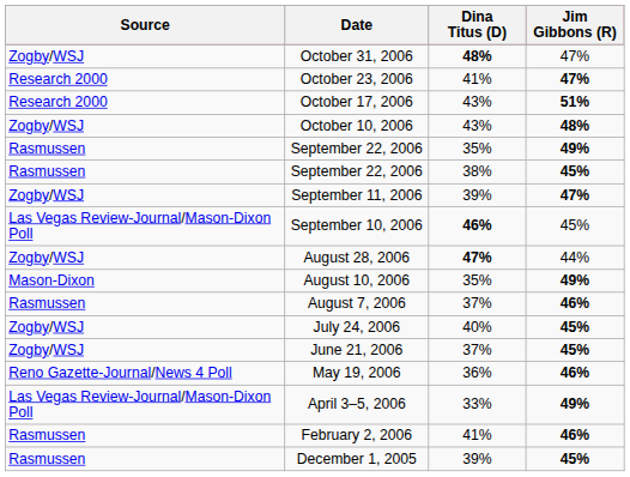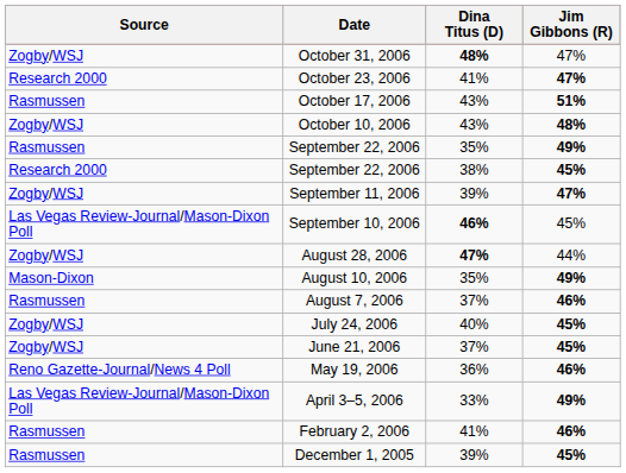 <table class="wikitable" style="text-align:center">
 <tr style="background:maroon;">
 <th style="width:300px;">Source</th>
 <th style="width:150px;">Date</th>
 <th style="width:100px;">Dina<br>Titus (D)</th>
 <th style="width:100px;">Jim<br>Gibbons (R)</th>
 </tr>
 <tr>
 <td align=left><a href='#'>Zogby</a>/<a href='#'>WSJ</a></td>
 <td>October 31, 2006</td>
 <td><strong>48%</strong></td>
 <td>47%</td>
 </tr>
 <tr>
 <td align=left><a href='#'>Research 2000</a></td>
 <td>October 23, 2006</td>
 <td>41%</td>
 <td><strong>47%</strong></td>
 </tr>
 <tr>
-<td align=left><a href='#'>Research 2000</a></td>
+<td align=left><a href='#'>Rasmussen</a></td>
 <td>October 17, 2006</td>
 <td>43%</td>
 <td><strong>51%</strong></td>
 </tr>
 <tr>
 <td align=left><a href='#'>Zogby</a>/<a href='#'>WSJ</a></td>
 <td>October 10, 2006</td>
 <td>43%</td>
 <td><strong>48%</strong></td>
 </tr>
 <tr>
 <td align=left><a href='#'>Rasmussen</a></td>
 <td>September 22, 2006</td>
 <td>35%</td>
 <td><strong>49%</strong></td>
 </tr>
 <tr>
-<td align=left><a href='#'>Rasmussen</a></td>
+<td align=left><a href='#'>Research 2000</a></td>
 <td>September 22, 2006</td>
 <td>38%</td>
 <td><strong>45%</strong></td>
 </tr>
 <tr>
 <td align=left><a href='#'>Zogby</a>/<a href='#'>WSJ</a></td>
 <td>September 11, 2006</td>
 <td>39%</td>
 <td><strong>47%</strong></td>
 </tr>
 <tr>
 <td align=left><a href='#'>Las Vegas Review-Journal</a>/<a href='#'>Mason-Dixon Poll</a></td>
 <td>September 10, 2006</td>
 <td><strong>46%</strong></td>
 <td>45%</td>
 </tr>
 <tr>
 <td align=left><a href='#'>Zogby</a>/<a href='#'>WSJ</a></td>
 <td>August 28, 2006</td>
 <td><strong>47%</strong></td>
 <td>44%</td>
 </tr>
 <tr>
 <td align=left><a href='#'>Mason-Dixon</a></td>
 <td>August 10, 2006</td>
 <td>35%</td>
 <td><strong>49%</strong></td>
 </tr>
 <tr>
 <td align=left><a href='#'>Rasmussen</a></td>
 <td>August 7, 2006</td>
 <td>37%</td>
 <td><strong>46%</strong></td>
 </tr>
 <tr>
 <td align=left><a href='#'>Zogby</a>/<a href='#'>WSJ</a></td>
 <td>July 24, 2006</td>
 <td>40%</td>
 <td><strong>45%</strong></td>
 </tr>
 <tr>
 <td align=left><a href='#'>Zogby</a>/<a href='#'>WSJ</a></td>
 <td>June 21, 2006</td>
 <td>37%</td>
 <td><strong>45%</strong></td>
 </tr>
 <tr>
 <td align=left><a href='#'>Reno Gazette-Journal</a>/<a href='#'>News 4 Poll</a></td>
 <td>May 19, 2006</td>
 <td>36%</td>
 <td><strong>46%</strong></td>
 </tr>
 <tr>
 <td align=left><a href='#'>Las Vegas Review-Journal</a>/<a href='#'>Mason-Dixon Poll</a></td>
 <td>April 3–5, 2006</td>
 <td>33%</td>
 <td><strong>49%</strong></td>
 </tr>
 <tr>
 <td align=left><a href='#'>Rasmussen</a></td>
 <td>February 2, 2006</td>
 <td>41%</td>
 <td><strong>46%</strong></td>
 </tr>
 <tr>
 <td align=left><a href='#'>Rasmussen</a></td>
 <td>December 1, 2005</td>
 <td>39%</td>
 <td><strong>45%</strong></td>
 </tr>
 </table>
